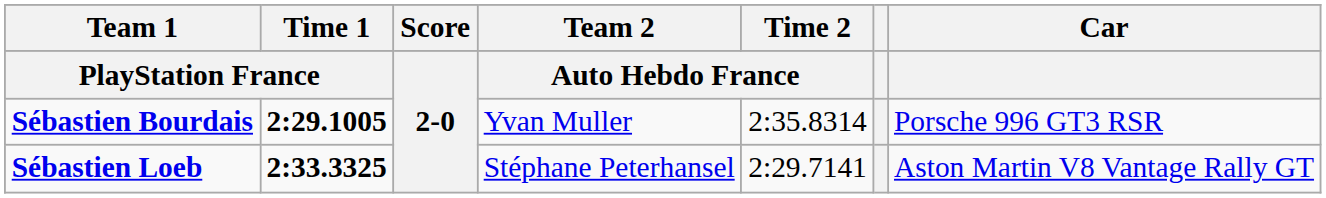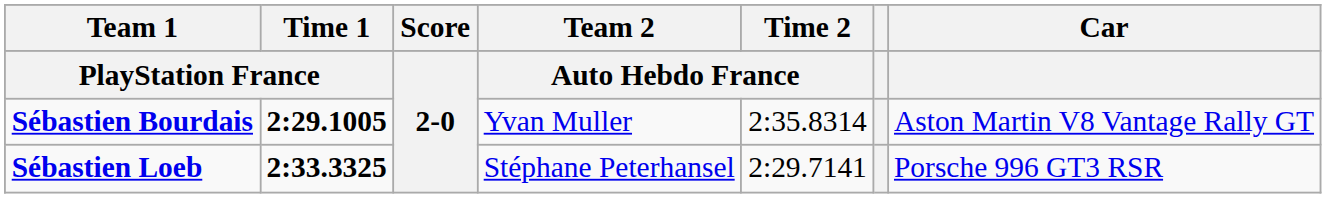 <table class="wikitable">
 <tr>
 <th>Team 1</th>
 <th>Time 1</th>
 <th>Score</th>
 <th>Team 2</th>
 <th>Time 2</th>
 <th></th>
 <th>Car</th>
 </tr>
 <tr>
 <th colspan=2> <strong>PlayStation France</strong></th>
 <th rowspan=3>2-0</th>
 <th colspan=2> Auto Hebdo France</th>
 <th></th>
 <th></th>
 </tr>
 <tr>
 <td><strong><a href='#'>Sébastien Bourdais</a></strong></td>
 <td><strong>2:29.1005</strong></td>
 <td><a href='#'>Yvan Muller</a></td>
 <td>2:35.8314</td>
 <th></th>
-<td><a href='#'>Porsche 996 GT3 RSR</a></td>
+<td><a href='#'>Aston Martin V8 Vantage Rally GT</a></td>
 </tr>
 <tr>
 <td><strong><a href='#'>Sébastien Loeb</a></strong></td>
 <td><strong>2:33.3325</strong></td>
 <td><a href='#'>Stéphane Peterhansel</a></td>
 <td>2:29.7141</td>
 <th></th>
-<td><a href='#'>Aston Martin V8 Vantage Rally GT</a></td>
+<td><a href='#'>Porsche 996 GT3 RSR</a></td>
 </tr>
 </table>
